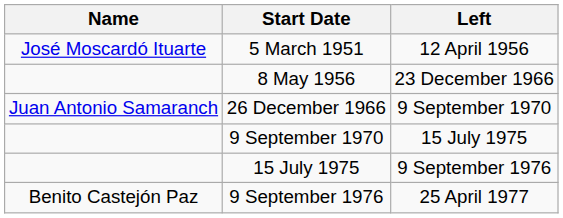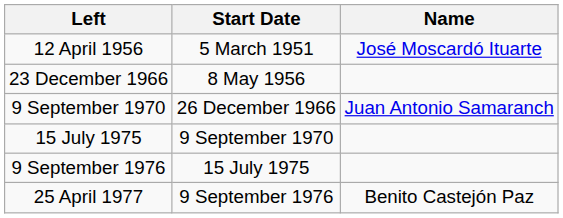 <table class="wikitable"style=text-align:center>
 <tr>
+<th>Left</th>
+<th>Start Date</th>
 <th>Name</th>
-<th>Start Date</th>
-<th>Left</th>
 </tr>
 <tr>
+<td>12 April 1956</td>
+<td>5 March 1951</td>
 <td><a href='#'>José Moscardó Ituarte</a></td>
-<td>5 March 1951</td>
-<td>12 April 1956</td>
 </tr>
 <tr>
+<td>23 December 1966</td>
+<td>8 May 1956</td>
 <td></td>
-<td>8 May 1956</td>
-<td>23 December 1966</td>
 </tr>
 <tr>
+<td>9 September 1970</td>
+<td>26 December 1966</td>
 <td><a href='#'>Juan Antonio Samaranch</a></td>
-<td>26 December 1966</td>
-<td>9 September 1970</td>
 </tr>
 <tr>
+<td>15 July 1975</td>
+<td>9 September 1970</td>
 <td></td>
-<td>9 September 1970</td>
-<td>15 July 1975</td>
 </tr>
 <tr>
+<td>9 September 1976</td>
+<td>15 July 1975</td>
 <td></td>
-<td>15 July 1975</td>
-<td>9 September 1976</td>
 </tr>
 <tr>
+<td>25 April 1977</td>
+<td>9 September 1976</td>
 <td>Benito Castejón Paz</td>
-<td>9 September 1976</td>
-<td>25 April 1977</td>
 </tr>
 </table>
